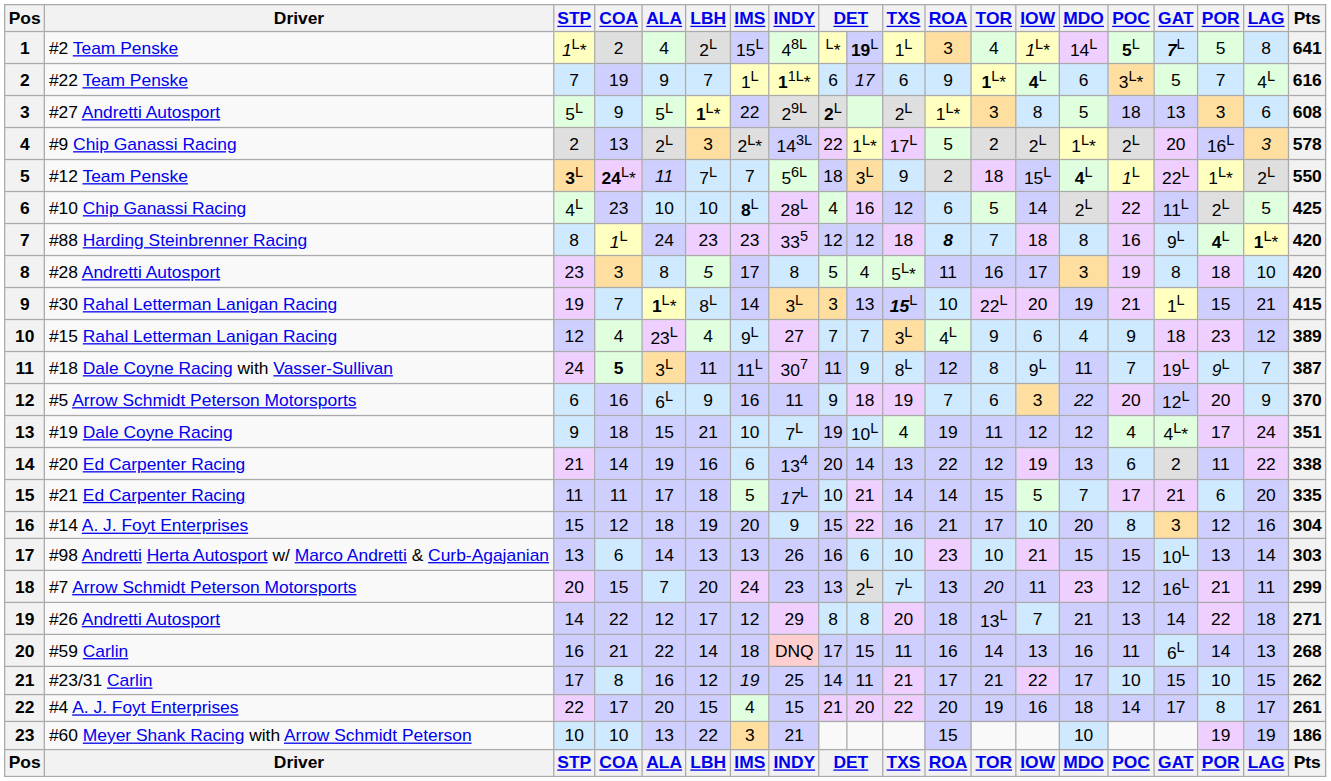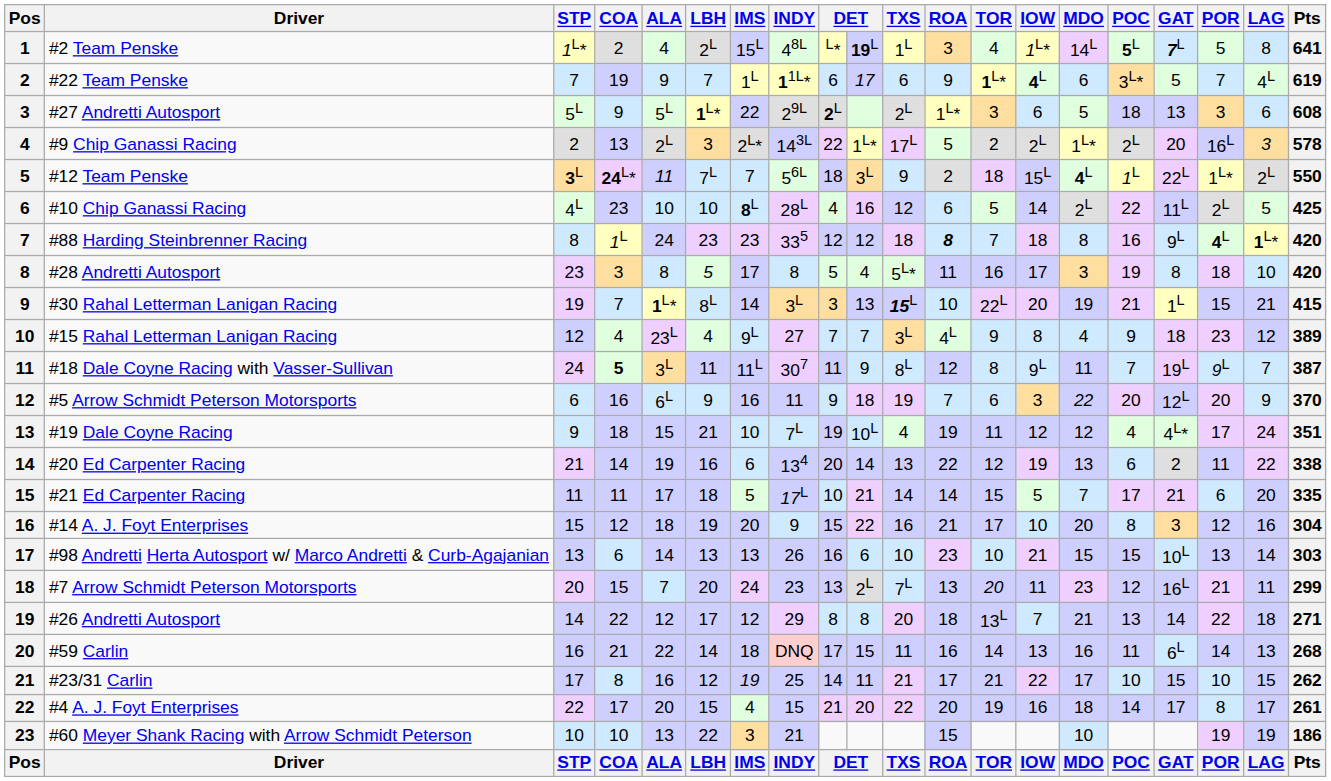 <table class="wikitable" style="font-size: 85%; text-align:center">
 <tr valign=top>
 <th>Pos</th>
 <th>Driver</th>
 <th><a href='#'>STP</a></th>
 <th><a href='#'>COA</a></th>
 <th><a href='#'>ALA</a></th>
 <th><a href='#'>LBH</a></th>
 <th><a href='#'>IMS</a></th>
 <th><a href='#'>INDY</a></th>
 <th colspan=2><a href='#'>DET</a></th>
 <th><a href='#'>TXS</a></th>
 <th><a href='#'>ROA</a></th>
 <th><a href='#'>TOR</a></th>
 <th><a href='#'>IOW</a></th>
 <th><a href='#'>MDO</a></th>
 <th><a href='#'>POC</a></th>
 <th><a href='#'>GAT</a></th>
 <th><a href='#'>POR</a></th>
 <th><a href='#'>LAG</a></th>
 <th>Pts</th>
 </tr>
 <tr>
 <th>1</th>
 <td style="text-align:left;">#2 <a href='#'>Team Penske</a></td>
 <td style="background:#FFFFBF;"><em>1</em><sup>L</sup>*</td>
 <td style="background:#DFDFDF;">2</td>
 <td style="background:#DFFFDF;">4</td>
 <td style="background:#DFDFDF;">2<sup>L</sup></td>
 <td style="background:#CFCFFF;">15<sup>L</sup></td>
 <td style="background:#DFFFDF;">4<sup>8L</sup></td>
 <td style="background:#FFFFBF;"><sup>L</sup>*</td>
 <td style="background:#CFCFFF;"><strong>19</strong><sup>L</sup></td>
 <td style="background:#FFFFBF;">1<sup>L</sup></td>
 <td style="background:#FFDF9F;">3</td>
 <td style="background:#DFFFDF;">4</td>
 <td style="background:#FFFFBF;"><em>1</em><sup>L</sup>*</td>
 <td style="background:#EFCFFF;">14<sup>L</sup></td>
 <td style="background:#DFFFDF;"><strong>5</strong><sup>L</sup></td>
 <td style="background:#CFEAFF;"><strong><em>7</em></strong><sup>L</sup></td>
 <td style="background:#DFFFDF;">5</td>
 <td style="background:#CFEAFF;">8</td>
 <th>641</th>
 </tr>
 <tr>
 <th>2</th>
 <td style="text-align:left;">#22 <a href='#'>Team Penske</a></td>
 <td style="background:#CFEAFF;">7</td>
 <td style="background:#CFCFFF;">19</td>
 <td style="background:#CFEAFF;">9</td>
 <td style="background:#CFEAFF;">7</td>
 <td style="background:#FFFFBF;">1<sup>L</sup></td>
 <td style="background:#FFFFBF;"><strong>1</strong><sup>1L</sup>*</td>
 <td style="background:#CFEAFF;">6</td>
 <td style="background:#CFCFFF;"><em>17</em></td>
 <td style="background:#CFEAFF;">6</td>
 <td style="background:#CFEAFF;">9</td>
 <td style="background:#FFFFBF;"><strong>1</strong><sup>L</sup>*</td>
 <td style="background:#DFFFDF;"><strong>4</strong><sup>L</sup></td>
 <td style="background:#CFEAFF;">6</td>
 <td style="background:#FFDF9F;">3<sup>L</sup>*</td>
 <td style="background:#DFFFDF;">5</td>
 <td style="background:#CFEAFF;">7</td>
 <td style="background:#DFFFDF;">4<sup>L</sup></td>
-<th>616</th>
+<th>619</th>
 </tr>
 <tr>
 <th>3</th>
 <td style="text-align:left;">#27 <a href='#'>Andretti Autosport</a></td>
 <td style="background:#DFFFDF;">5<sup>L</sup></td>
 <td style="background:#CFEAFF;">9</td>
 <td style="background:#DFFFDF;">5<sup>L</sup></td>
 <td style="background:#FFFFBF;"><strong>1</strong><sup>L</sup>*</td>
 <td style="background:#CFCFFF;">22</td>
 <td style="background:#DFDFDF;">2<sup>9L</sup></td>
 <td style="background:#DFDFDF;"><strong>2</strong><sup>L</sup></td>
 <td style="background:#DFFFDF;"></td>
 <td style="background:#DFDFDF;">2<sup>L</sup></td>
 <td style="background:#FFFFBF;">1<sup>L</sup>*</td>
 <td style="background:#FFDF9F;">3</td>
-<td style="background:#CFEAFF;">8</td>
+<td style="background:#CFEAFF;">6</td>
 <td style="background:#DFFFDF;">5</td>
 <td style="background:#CFCFFF;">18</td>
 <td style="background:#CFCFFF;">13</td>
 <td style="background:#FFDF9F;">3</td>
 <td style="background:#CFEAFF;">6</td>
 <th>608</th>
 </tr>
 <tr>
 <th>4</th>
 <td style="text-align:left;">#9 <a href='#'>Chip Ganassi Racing</a></td>
 <td style="background:#DFDFDF;">2</td>
 <td style="background:#CFCFFF;">13</td>
 <td style="background:#DFDFDF;">2<sup>L</sup></td>
 <td style="background:#FFDF9F;">3</td>
 <td style="background:#DFDFDF;">2<sup>L</sup>*</td>
 <td style="background:#CFCFFF;">14<sup>3L</sup></td>
 <td style="background:#EFCFFF;">22</td>
 <td style="background:#FFFFBF;">1<sup>L</sup>*</td>
 <td style="background:#EFCFFF;">17<sup>L</sup></td>
 <td style="background:#DFFFDF;">5</td>
 <td style="background:#DFDFDF;">2</td>
 <td style="background:#DFDFDF;">2<sup>L</sup></td>
 <td style="background:#FFFFBF;">1<sup>L</sup>*</td>
 <td style="background:#DFDFDF;">2<sup>L</sup></td>
 <td style="background:#EFCFFF;">20</td>
 <td style="background:#CFCFFF;">16<sup>L</sup></td>
 <td style="background:#FFDF9F;"><em>3</em></td>
 <th>578</th>
 </tr>
 <tr>
 <th>5</th>
 <td style="text-align:left;">#12 <a href='#'>Team Penske</a></td>
 <td style="background:#FFDF9F;"><strong>3</strong><sup>L</sup></td>
 <td style="background:#EFCFFF;"><strong>24</strong><sup>L</sup>*</td>
 <td style="background:#CFCFFF;"><em>11</em></td>
 <td style="background:#CFEAFF;">7<sup>L</sup></td>
 <td style="background:#CFEAFF;">7</td>
 <td style="background:#DFFFDF;">5<sup>6L</sup></td>
 <td style="background:#CFCFFF;">18</td>
 <td style="background:#FFDF9F;">3<sup>L</sup></td>
 <td style="background:#CFEAFF;">9</td>
 <td style="background:#DFDFDF;">2</td>
 <td style="background:#EFCFFF;">18</td>
 <td style="background:#CFCFFF;">15<sup>L</sup></td>
 <td style="background:#DFFFDF;"><strong>4</strong><sup>L</sup></td>
 <td style="background:#FFFFBF;"><em>1</em><sup>L</sup></td>
 <td style="background:#EFCFFF;">22<sup>L</sup></td>
 <td style="background:#FFFFBF;">1<sup>L</sup>*</td>
 <td style="background:#DFDFDF;">2<sup>L</sup></td>
 <th>550</th>
 </tr>
 <tr>
 <th>6</th>
 <td style="text-align:left;">#10 <a href='#'>Chip Ganassi Racing</a></td>
 <td style="background:#DFFFDF;">4<sup>L</sup></td>
 <td style="background:#CFCFFF;">23</td>
 <td style="background:#CFEAFF;">10</td>
 <td style="background:#CFEAFF;">10</td>
 <td style="background:#CFEAFF;"><strong>8</strong><sup>L</sup></td>
 <td style="background:#EFCFFF;">28<sup>L</sup></td>
 <td style="background:#DFFFDF;">4</td>
 <td style="background:#EFCFFF;">16</td>
 <td style="background:#CFCFFF;">12</td>
 <td style="background:#CFEAFF;">6</td>
 <td style="background:#DFFFDF;">5</td>
 <td style="background:#CFCFFF;">14</td>
 <td style="background:#DFDFDF;">2<sup>L</sup></td>
 <td style="background:#EFCFFF;">22</td>
 <td style="background:#CFCFFF;">11<sup>L</sup></td>
 <td style="background:#DFDFDF;">2<sup>L</sup></td>
 <td style="background:#DFFFDF;">5</td>
 <th>425</th>
 </tr>
 <tr>
 <th>7</th>
 <td style="text-align:left;">#88 <a href='#'>Harding Steinbrenner Racing</a></td>
 <td style="background:#CFEAFF;">8</td>
 <td style="background:#FFFFBF;"><em>1</em><sup>L</sup></td>
 <td style="background:#CFCFFF;">24</td>
 <td style="background:#EFCFFF;">23</td>
 <td style="background:#EFCFFF;">23</td>
 <td style="background:#EFCFFF;">33<sup>5</sup></td>
 <td style="background:#CFCFFF;">12</td>
 <td style="background:#CFCFFF;">12</td>
 <td style="background:#EFCFFF;">18</td>
 <td style="background:#CFEAFF;"><strong><em>8</em></strong></td>
 <td style="background:#CFEAFF;">7</td>
 <td style="background:#EFCFFF;">18</td>
 <td style="background:#CFEAFF;">8</td>
 <td style="background:#EFCFFF;">16</td>
 <td style="background:#CFEAFF;">9<sup>L</sup></td>
 <td style="background:#DFFFDF;"><strong>4</strong><sup>L</sup></td>
 <td style="background:#FFFFBF;"><strong>1</strong><sup>L</sup>*</td>
 <th>420</th>
 </tr>
 <tr>
 <th>8</th>
 <td style="text-align:left;">#28 <a href='#'>Andretti Autosport</a></td>
 <td style="background:#EFCFFF;">23</td>
 <td style="background:#FFDF9F;">3</td>
 <td style="background:#CFEAFF;">8</td>
 <td style="background:#DFFFDF;"><em>5</em></td>
 <td style="background:#CFCFFF;">17</td>
 <td style="background:#CFEAFF;">8</td>
 <td style="background:#DFFFDF;">5</td>
 <td style="background:#DFFFDF;">4</td>
 <td style="background:#DFFFDF;">5<sup>L</sup>*</td>
 <td style="background:#CFCFFF;">11</td>
 <td style="background:#CFCFFF;">16</td>
 <td style="background:#CFCFFF;">17</td>
 <td style="background:#FFDF9F;">3</td>
 <td style="background:#EFCFFF;">19</td>
 <td style="background:#CFEAFF;">8</td>
 <td style="background:#EFCFFF;">18</td>
 <td style="background:#CFEAFF;">10</td>
 <th>420</th>
 </tr>
 <tr>
 <th>9</th>
 <td style="text-align:left;">#30 <a href='#'>Rahal Letterman Lanigan Racing</a></td>
 <td style="background:#EFCFFF;">19</td>
 <td style="background:#CFEAFF;">7</td>
 <td style="background:#FFFFBF;"><strong>1</strong><sup>L</sup>*</td>
 <td style="background:#CFEAFF;">8<sup>L</sup></td>
 <td style="background:#CFCFFF;">14</td>
 <td style="background:#FFDF9F;">3<sup>L</sup></td>
 <td style="background:#FFDF9F;">3</td>
 <td style="background:#CFCFFF;">13</td>
 <td style="background:#CFCFFF;"><strong><em>15</em></strong><sup>L</sup></td>
 <td style="background:#CFEAFF;">10</td>
 <td style="background:#EFCFFF;">22<sup>L</sup></td>
 <td style="background:#EFCFFF;">20</td>
 <td style="background:#CFCFFF;">19</td>
 <td style="background:#EFCFFF;">21</td>
 <td style="background:#FFFFBF;">1<sup>L</sup></td>
 <td style="background:#CFCFFF;">15</td>
 <td style="background:#CFCFFF;">21</td>
 <th>415</th>
 </tr>
 <tr>
 <th>10</th>
 <td style="text-align:left;">#15 <a href='#'>Rahal Letterman Lanigan Racing</a></td>
 <td style="background:#CFCFFF;">12</td>
 <td style="background:#DFFFDF;">4</td>
 <td style="background:#EFCFFF;">23<sup>L</sup></td>
 <td style="background:#DFFFDF;">4</td>
 <td style="background:#CFEAFF;">9<sup>L</sup></td>
 <td style="background:#EFCFFF;">27</td>
 <td style="background:#CFEAFF;">7</td>
 <td style="background:#CFEAFF;">7</td>
 <td style="background:#FFDF9F;">3<sup>L</sup></td>
 <td style="background:#DFFFDF;">4<sup>L</sup></td>
 <td style="background:#CFEAFF;">9</td>
-<td style="background:#CFEAFF;">6</td>
+<td style="background:#CFEAFF;">8</td>
 <td style="background:#CFEAFF;">4</td>
 <td style="background:#CFEAFF;">9</td>
 <td style="background:#EFCFFF;">18</td>
 <td style="background:#EFCFFF;">23</td>
 <td style="background:#CFCFFF;">12</td>
 <th>389</th>
 </tr>
 <tr>
 <th>11</th>
 <td style="text-align:left;">#18 <a href='#'>Dale Coyne Racing</a> with <a href='#'>Vasser-Sullivan</a></td>
 <td style="background:#EFCFFF;">24</td>
 <td style="background:#DFFFDF;"><strong>5</strong></td>
 <td style="background:#FFDF9F;">3<sup>L</sup></td>
 <td style="background:#CFCFFF;">11</td>
 <td style="background:#CFCFFF;">11<sup>L</sup></td>
 <td style="background:#EFCFFF;">30<sup>7</sup></td>
 <td style="background:#CFCFFF;">11</td>
 <td style="background:#CFEAFF;">9</td>
 <td style="background:#CFEAFF;">8<sup>L</sup></td>
 <td style="background:#CFCFFF;">12</td>
 <td style="background:#CFEAFF;">8</td>
 <td style="background:#CFEAFF;">9<sup>L</sup></td>
 <td style="background:#CFCFFF;">11</td>
 <td style="background:#CFEAFF;">7</td>
 <td style="background:#EFCFFF;">19<sup>L</sup></td>
 <td style="background:#CFEAFF;"><em>9</em><sup>L</sup></td>
 <td style="background:#CFEAFF;">7</td>
 <th>387</th>
 </tr>
 <tr>
 <th>12</th>
 <td style="text-align:left;">#5 <a href='#'>Arrow Schmidt Peterson Motorsports</a></td>
 <td style="background:#CFEAFF;">6</td>
 <td style="background:#CFCFFF;">16</td>
 <td style="background:#CFEAFF;">6<sup>L</sup></td>
 <td style="background:#CFEAFF;">9</td>
 <td style="background:#CFCFFF;">16</td>
 <td style="background:#CFCFFF;">11</td>
 <td style="background:#CFEAFF;">9</td>
 <td style="background:#EFCFFF;">18</td>
 <td style="background:#EFCFFF;">19</td>
 <td style="background:#CFEAFF;">7</td>
 <td style="background:#CFEAFF;">6</td>
 <td style="background:#FFDF9F;">3</td>
 <td style="background:#CFCFFF;"><em>22</em></td>
 <td style="background:#EFCFFF;">20</td>
 <td style="background:#CFCFFF;">12<sup>L</sup></td>
 <td style="background:#EFCFFF;">20</td>
 <td style="background:#CFEAFF;">9</td>
 <th>370</th>
 </tr>
 <tr>
 <th>13</th>
 <td style="text-align:left;">#19 <a href='#'>Dale Coyne Racing</a></td>
 <td style="background:#CFEAFF;">9</td>
 <td style="background:#CFCFFF;">18</td>
 <td style="background:#CFCFFF;">15</td>
 <td style="background:#CFCFFF;">21</td>
 <td style="background:#CFEAFF;">10</td>
 <td style="background:#CFEAFF;">7<sup>L</sup></td>
 <td style="background:#CFCFFF;">19</td>
 <td style="background:#CFEAFF;">10<sup>L</sup></td>
 <td style="background:#DFFFDF;">4</td>
 <td style="background:#CFCFFF;">19</td>
 <td style="background:#CFCFFF;">11</td>
 <td style="background:#CFCFFF;">12</td>
 <td style="background:#CFCFFF;">12</td>
 <td style="background:#DFFFDF;">4</td>
 <td style="background:#DFFFDF;">4<sup>L</sup>*</td>
 <td style="background:#EFCFFF;">17</td>
 <td style="background:#EFCFFF;">24</td>
 <th>351</th>
 </tr>
 <tr>
 <th>14</th>
 <td style="text-align:left;">#20 <a href='#'>Ed Carpenter Racing</a></td>
 <td style="background:#EFCFFF;">21</td>
 <td style="background:#CFCFFF;">14</td>
 <td style="background:#CFCFFF;">19</td>
 <td style="background:#CFCFFF;">16</td>
 <td style="background:#CFEAFF;">6</td>
 <td style="background:#CFCFFF;">13<sup>4</sup></td>
 <td style="background:#CFCFFF;">20</td>
 <td style="background:#CFCFFF;">14</td>
 <td style="background:#CFCFFF;">13</td>
 <td style="background:#CFCFFF;">22</td>
 <td style="background:#CFCFFF;">12</td>
 <td style="background:#EFCFFF;">19</td>
 <td style="background:#CFCFFF;">13</td>
 <td style="background:#CFEAFF;">6</td>
 <td style="background:#DFDFDF;">2</td>
 <td style="background:#CFCFFF;">11</td>
 <td style="background:#EFCFFF;">22</td>
 <th>338</th>
 </tr>
 <tr>
 <th>15</th>
 <td style="text-align:left;">#21 <a href='#'>Ed Carpenter Racing</a></td>
 <td style="background:#CFCFFF;">11</td>
 <td style="background:#CFCFFF;">11</td>
 <td style="background:#CFCFFF;">17</td>
 <td style="background:#CFCFFF;">18</td>
 <td style="background:#DFFFDF;">5</td>
 <td style="background:#CFCFFF;"><em>17</em><sup>L</sup></td>
 <td style="background:#CFEAFF;">10</td>
 <td style="background:#EFCFFF;">21</td>
 <td style="background:#CFCFFF;">14</td>
 <td style="background:#CFCFFF;">14</td>
 <td style="background:#CFCFFF;">15</td>
 <td style="background:#DFFFDF;">5</td>
 <td style="background:#CFEAFF;">7</td>
 <td style="background:#EFCFFF;">17</td>
 <td style="background:#EFCFFF;">21</td>
 <td style="background:#CFEAFF;">6</td>
 <td style="background:#CFCFFF;">20</td>
 <th>335</th>
 </tr>
 <tr>
 <th>16</th>
 <td style="text-align:left;">#14 <a href='#'>A. J. Foyt Enterprises</a></td>
 <td style="background:#CFCFFF;">15</td>
 <td style="background:#CFCFFF;">12</td>
 <td style="background:#CFCFFF;">18</td>
 <td style="background:#CFCFFF;">19</td>
 <td style="background:#CFCFFF;">20</td>
 <td style="background:#CFEAFF;">9</td>
 <td style="background:#CFCFFF;">15</td>
 <td style="background:#EFCFFF;">22</td>
 <td style="background:#CFCFFF;">16</td>
 <td style="background:#CFCFFF;">21</td>
 <td style="background:#CFCFFF;">17</td>
 <td style="background:#CFEAFF;">10</td>
 <td style="background:#CFCFFF;">20</td>
 <td style="background:#CFEAFF;">8</td>
 <td style="background:#FFDF9F;">3</td>
 <td style="background:#CFCFFF;">12</td>
 <td style="background:#CFCFFF;">16</td>
 <th>304</th>
 </tr>
 <tr>
 <th>17</th>
 <td style="text-align:left;">#98 <a href='#'>Andretti</a> <a href='#'>Herta Autosport</a> w/ <a href='#'>Marco Andretti</a> & <a href='#'>Curb-Agajanian</a></td>
 <td style="background:#CFCFFF;">13</td>
 <td style="background:#CFEAFF;">6</td>
 <td style="background:#CFCFFF;">14</td>
 <td style="background:#CFCFFF;">13</td>
 <td style="background:#CFCFFF;">13</td>
 <td style="background:#CFCFFF;">26</td>
 <td style="background:#CFCFFF;">16</td>
 <td style="background:#CFEAFF;">6</td>
 <td style="background:#CFEAFF;">10</td>
 <td style="background:#EFCFFF;">23</td>
 <td style="background:#CFEAFF;">10</td>
 <td style="background:#EFCFFF;">21</td>
 <td style="background:#CFCFFF;">15</td>
 <td style="background:#CFCFFF;">15</td>
 <td style="background:#CFEAFF;">10<sup>L</sup></td>
 <td style="background:#CFCFFF;">13</td>
 <td style="background:#CFCFFF;">14</td>
 <th>303</th>
 </tr>
 <tr>
 <th>18</th>
 <td style="text-align:left;">#7 <a href='#'>Arrow Schmidt Peterson Motorsports</a></td>
 <td style="background:#EFCFFF;">20</td>
 <td style="background:#CFCFFF;">15</td>
 <td style="background:#CFEAFF;">7</td>
 <td style="background:#CFCFFF;">20</td>
 <td style="background:#EFCFFF;">24</td>
 <td style="background:#CFCFFF;">23</td>
 <td style="background:#CFCFFF;">13</td>
 <td style="background:#DFDFDF;">2<sup>L</sup></td>
 <td style="background:#CFEAFF;">7<sup>L</sup></td>
 <td style="background:#CFCFFF;">13</td>
 <td style="background:#CFCFFF;"><em>20</em></td>
 <td style="background:#CFCFFF;">11</td>
 <td style="background:#EFCFFF;">23</td>
 <td style="background:#CFCFFF;">12</td>
 <td style="background:#CFCFFF;">16<sup>L</sup></td>
 <td style="background:#EFCFFF;">21</td>
 <td style="background:#CFCFFF;">11</td>
 <th>299</th>
 </tr>
 <tr>
 <th>19</th>
 <td style="text-align:left;">#26 <a href='#'>Andretti Autosport</a></td>
 <td style="background:#CFCFFF;">14</td>
 <td style="background:#CFCFFF;">22</td>
 <td style="background:#CFCFFF;">12</td>
 <td style="background:#CFCFFF;">17</td>
 <td style="background:#CFCFFF;">12</td>
 <td style="background:#EFCFFF;">29</td>
 <td style="background:#CFEAFF;">8</td>
 <td style="background:#CFEAFF;">8</td>
 <td style="background:#EFCFFF;">20</td>
 <td style="background:#CFCFFF;">18</td>
 <td style="background:#CFCFFF;">13<sup>L</sup></td>
 <td style="background:#CFEAFF;">7</td>
 <td style="background:#CFCFFF;">21</td>
 <td style="background:#CFCFFF;">13</td>
 <td style="background:#CFCFFF;">14</td>
 <td style="background:#EFCFFF;">22</td>
 <td style="background:#CFCFFF;">18</td>
 <th>271</th>
 </tr>
 <tr>
 <th>20</th>
 <td style="text-align:left;">#59 <a href='#'>Carlin</a></td>
 <td style="background:#CFCFFF;">16</td>
 <td style="background:#CFCFFF;">21</td>
 <td style="background:#CFCFFF;">22</td>
 <td style="background:#CFCFFF;">14</td>
 <td style="background:#CFCFFF;">18</td>
 <td style="background:#FFCFCF;">DNQ</td>
 <td style="background:#CFCFFF;">17</td>
 <td style="background:#CFCFFF;">15</td>
 <td style="background:#CFCFFF;">11</td>
 <td style="background:#CFCFFF;">16</td>
 <td style="background:#CFCFFF;">14</td>
 <td style="background:#CFCFFF;">13</td>
 <td style="background:#CFCFFF;">16</td>
 <td style="background:#CFCFFF;">11</td>
 <td style="background:#CFEAFF;">6<sup>L</sup></td>
 <td style="background:#CFCFFF;">14</td>
 <td style="background:#CFCFFF;">13</td>
 <th>268</th>
 </tr>
 <tr>
 <th>21</th>
 <td style="text-align:left;">#23/31 <a href='#'>Carlin</a></td>
 <td style="background:#CFCFFF;">17</td>
 <td style="background:#CFEAFF;">8</td>
 <td style="background:#CFCFFF;">16</td>
 <td style="background:#CFCFFF;">12</td>
 <td style="background:#CFCFFF;"><em>19</em></td>
 <td style="background:#CFCFFF;">25</td>
 <td style="background:#CFCFFF;">14</td>
 <td style="background:#CFCFFF;">11</td>
 <td style="background:#EFCFFF;">21</td>
 <td style="background:#CFCFFF;">17</td>
 <td style="background:#CFCFFF;">21</td>
 <td style="background:#EFCFFF;">22</td>
 <td style="background:#CFCFFF;">17</td>
 <td style="background:#CFEAFF;">10</td>
 <td style="background:#CFCFFF;">15</td>
 <td style="background:#CFEAFF;">10</td>
 <td style="background:#CFCFFF;">15</td>
 <th>262</th>
 </tr>
 <tr>
 <th>22</th>
 <td style="text-align:left;">#4 <a href='#'>A. J. Foyt Enterprises</a></td>
 <td style="background:#EFCFFF;">22</td>
 <td style="background:#CFCFFF;">17</td>
 <td style="background:#CFCFFF;">20</td>
 <td style="background:#CFCFFF;">15</td>
 <td style="background:#DFFFDF;">4</td>
 <td style="background:#CFCFFF;">15</td>
 <td style="background:#EFCFFF;">21</td>
 <td style="background:#EFCFFF;">20</td>
 <td style="background:#EFCFFF;">22</td>
 <td style="background:#CFCFFF;">20</td>
 <td style="background:#CFCFFF;">19</td>
 <td style="background:#CFCFFF;">16</td>
 <td style="background:#CFCFFF;">18</td>
 <td style="background:#CFCFFF;">14</td>
 <td style="background:#CFCFFF;">17</td>
 <td style="background:#CFEAFF;">8</td>
 <td style="background:#CFCFFF;">17</td>
 <th>261</th>
 </tr>
 <tr>
 <th>23</th>
 <td style="text-align:left;">#60 <a href='#'>Meyer Shank Racing</a> with <a href='#'>Arrow Schmidt Peterson</a></td>
 <td style="background:#CFEAFF;">10</td>
 <td style="background:#CFEAFF;">10</td>
 <td style="background:#CFCFFF;">13</td>
 <td style="background:#CFCFFF;">22</td>
 <td style="background:#FFDF9F;">3</td>
 <td style="background:#CFCFFF;">21</td>
 <td></td>
 <td></td>
 <td></td>
 <td style="background:#CFCFFF;">15</td>
 <td></td>
 <td></td>
 <td style="background:#CFEAFF;">10</td>
 <td></td>
 <td></td>
 <td style="background:#EFCFFF;">19</td>
 <td style="background:#CFCFFF;">19</td>
 <th>186</th>
 </tr>
 <tr valign="top">
 <th>Pos</th>
 <th>Driver</th>
 <th><a href='#'>STP</a></th>
 <th><a href='#'>COA</a></th>
 <th><a href='#'>ALA</a></th>
 <th><a href='#'>LBH</a></th>
 <th><a href='#'>IMS</a></th>
 <th><a href='#'>INDY</a></th>
 <th colspan="2"><a href='#'>DET</a></th>
 <th><a href='#'>TXS</a></th>
 <th><a href='#'>ROA</a></th>
 <th><a href='#'>TOR</a></th>
 <th><a href='#'>IOW</a></th>
 <th><a href='#'>MDO</a></th>
 <th><a href='#'>POC</a></th>
 <th><a href='#'>GAT</a></th>
 <th><a href='#'>POR</a></th>
 <th><a href='#'>LAG</a></th>
 <th>Pts</th>
 </tr>
 </table>
